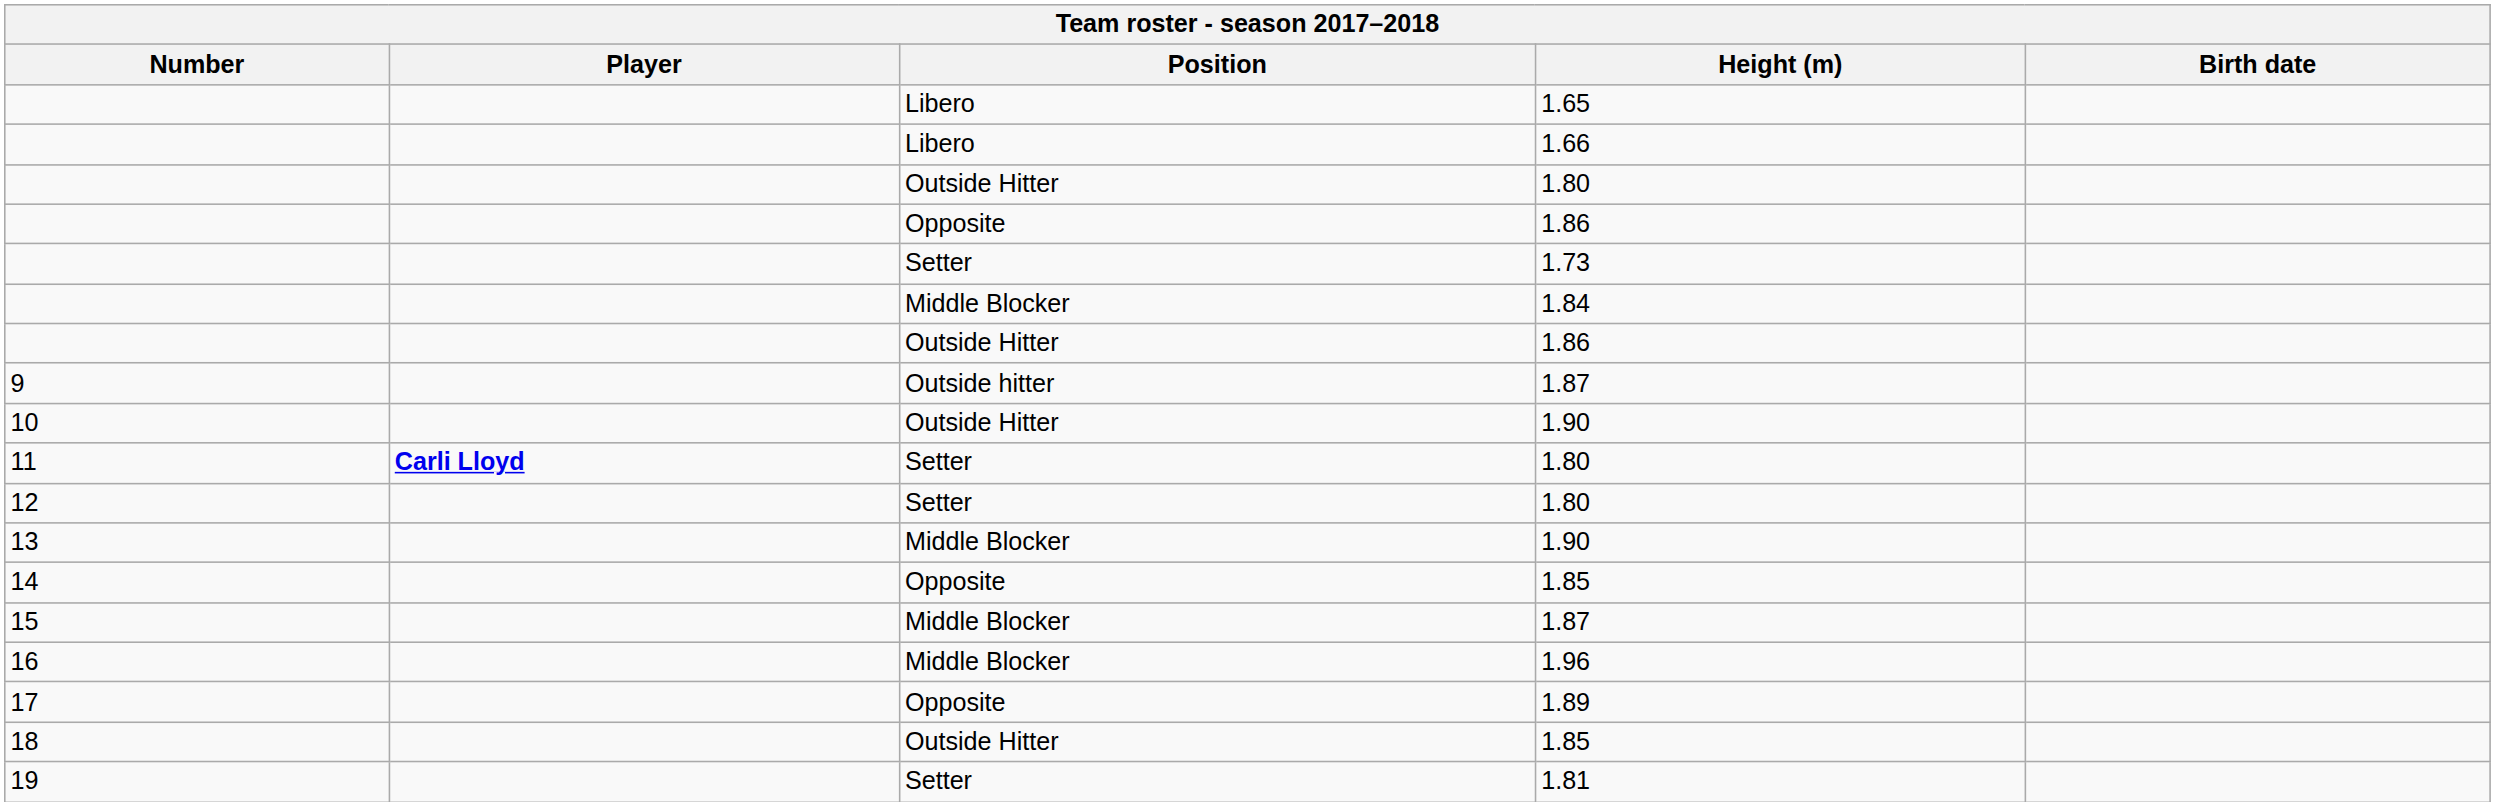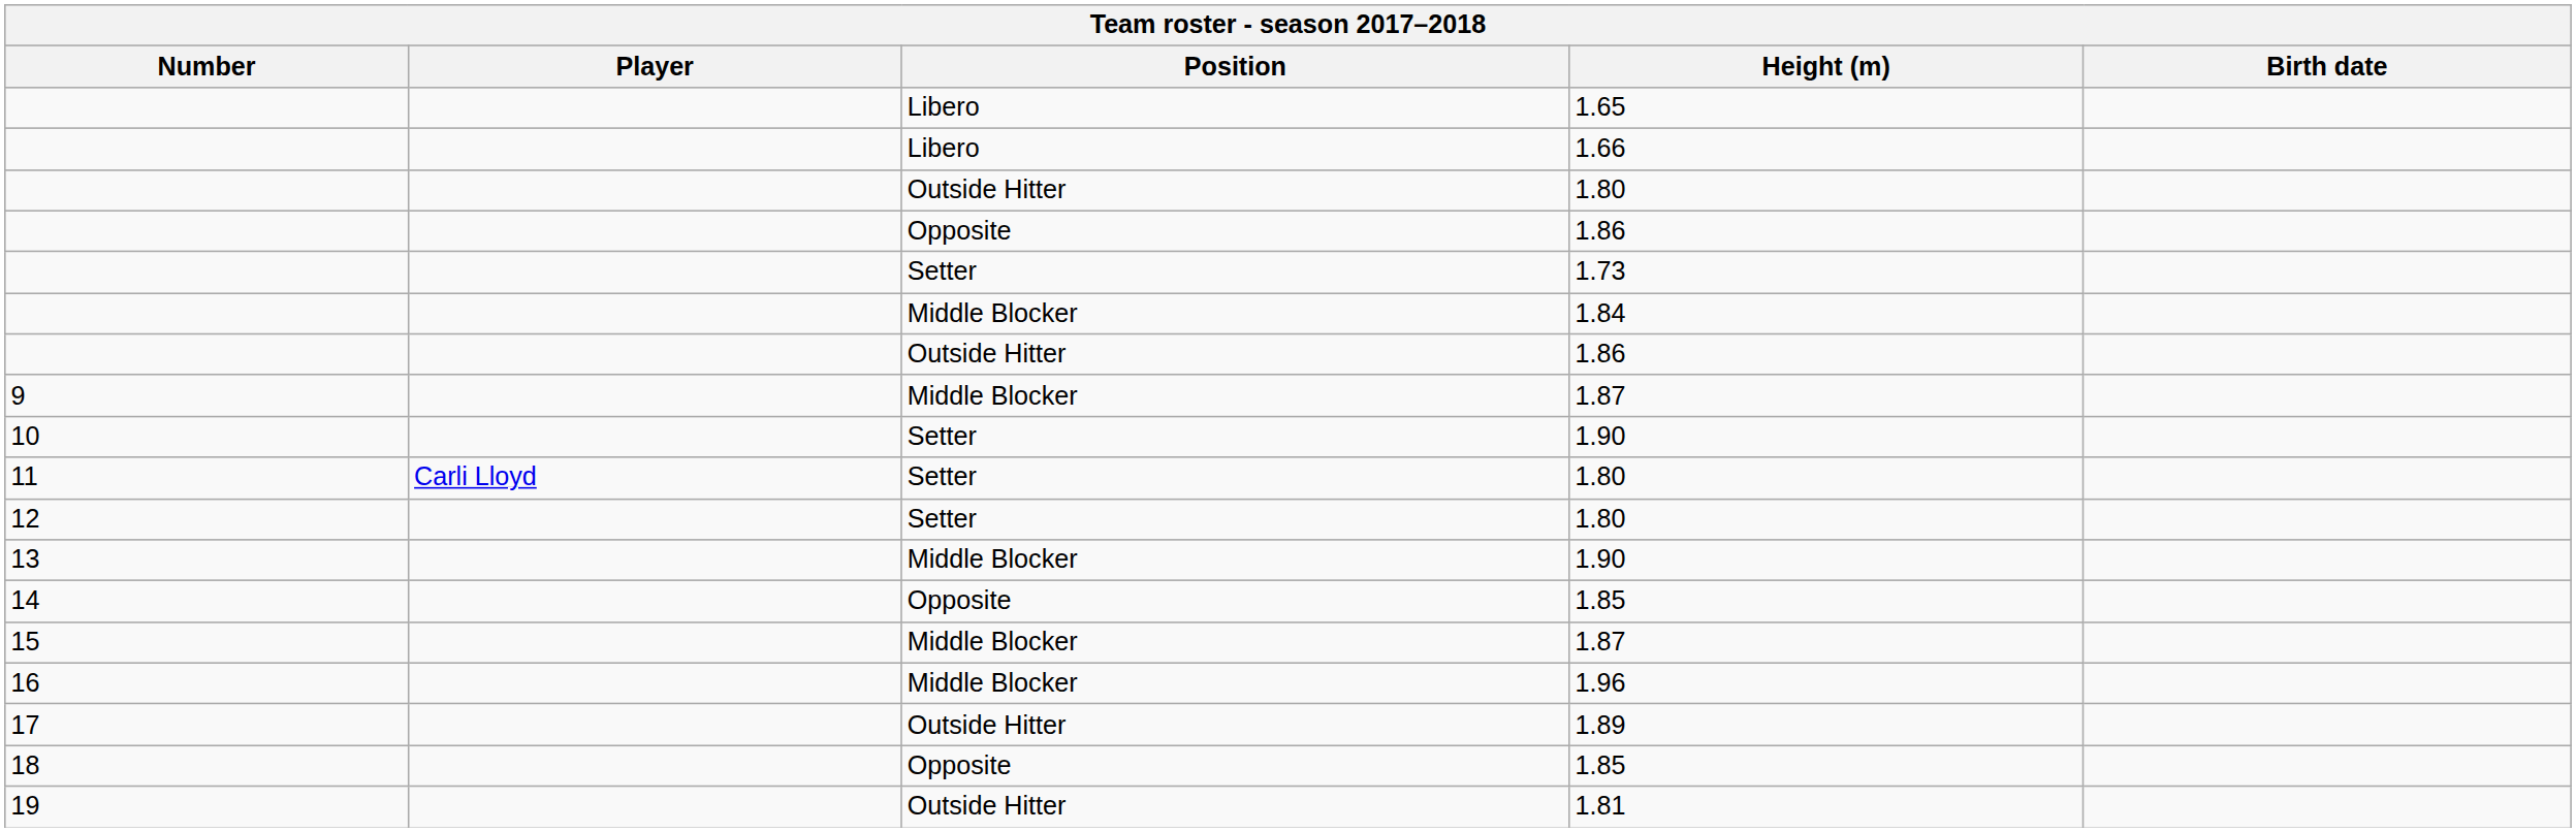 <table class="wikitable collapsible collapsed" style="width:100%;">
 <tr>
 <th colspan=6><strong>Team roster - season 2017–2018</strong></th>
 </tr>
 <tr>
 <th>Number</th>
 <th>Player</th>
 <th>Position</th>
 <th>Height (m)</th>
 <th>Birth date</th>
 </tr>
 <tr>
 <td></td>
 <td align=left> </td>
 <td>Libero</td>
 <td>1.65</td>
 <td align=right></td>
 </tr>
 <tr>
 <td></td>
 <td align=left> </td>
 <td>Libero</td>
 <td>1.66</td>
 <td align=right></td>
 </tr>
 <tr>
 <td></td>
 <td align=left> </td>
 <td>Outside Hitter</td>
 <td>1.80</td>
 <td align=right></td>
 </tr>
 <tr>
 <td></td>
 <td align=left> </td>
 <td>Opposite</td>
 <td>1.86</td>
 <td align=right></td>
 </tr>
 <tr>
 <td></td>
 <td align=left> </td>
 <td>Setter</td>
 <td>1.73</td>
 <td align=right></td>
 </tr>
 <tr>
 <td></td>
 <td align=left> </td>
 <td>Middle Blocker</td>
 <td>1.84</td>
 <td align=right></td>
 </tr>
 <tr>
 <td></td>
 <td align=left> </td>
 <td>Outside Hitter</td>
 <td>1.86</td>
 <td align=right></td>
 </tr>
 <tr>
 <td>9</td>
 <td align=left> </td>
-<td>Outside hitter</td>
+<td>Middle Blocker</td>
 <td>1.87</td>
 <td align=right></td>
 </tr>
 <tr>
 <td>10</td>
 <td align=left> </td>
-<td>Outside Hitter</td>
+<td>Setter</td>
 <td>1.90</td>
 <td align=right></td>
 </tr>
 <tr>
 <td>11</td>
-<td align=left><strong> <a href='#'>Carli Lloyd</a></strong></td>
+<td align=left> <a href='#'>Carli Lloyd</a></td>
 <td>Setter</td>
 <td>1.80</td>
 <td align=right></td>
 </tr>
 <tr>
 <td>12</td>
 <td align=left> </td>
 <td>Setter</td>
 <td>1.80</td>
 <td align=right></td>
 </tr>
 <tr>
 <td>13</td>
 <td align=left> </td>
 <td>Middle Blocker</td>
 <td>1.90</td>
 <td align=right></td>
 </tr>
 <tr>
 <td>14</td>
 <td align=left> </td>
 <td>Opposite</td>
 <td>1.85</td>
 <td align=right></td>
 </tr>
 <tr>
 <td>15</td>
 <td align=left> </td>
 <td>Middle Blocker</td>
 <td>1.87</td>
 <td align=right></td>
 </tr>
 <tr>
 <td>16</td>
 <td align=left> </td>
 <td>Middle Blocker</td>
 <td>1.96</td>
 <td align=right></td>
 </tr>
 <tr>
 <td>17</td>
 <td align=left> </td>
-<td>Opposite</td>
+<td>Outside Hitter</td>
 <td>1.89</td>
 <td align=right></td>
 </tr>
 <tr>
 <td>18</td>
 <td align=left> </td>
-<td>Outside Hitter</td>
+<td>Opposite</td>
 <td>1.85</td>
 <td align=right></td>
 </tr>
 <tr>
 <td>19</td>
 <td align=left> </td>
-<td>Setter</td>
+<td>Outside Hitter</td>
 <td>1.81</td>
 <td align=right></td>
 </tr>
 </table>
